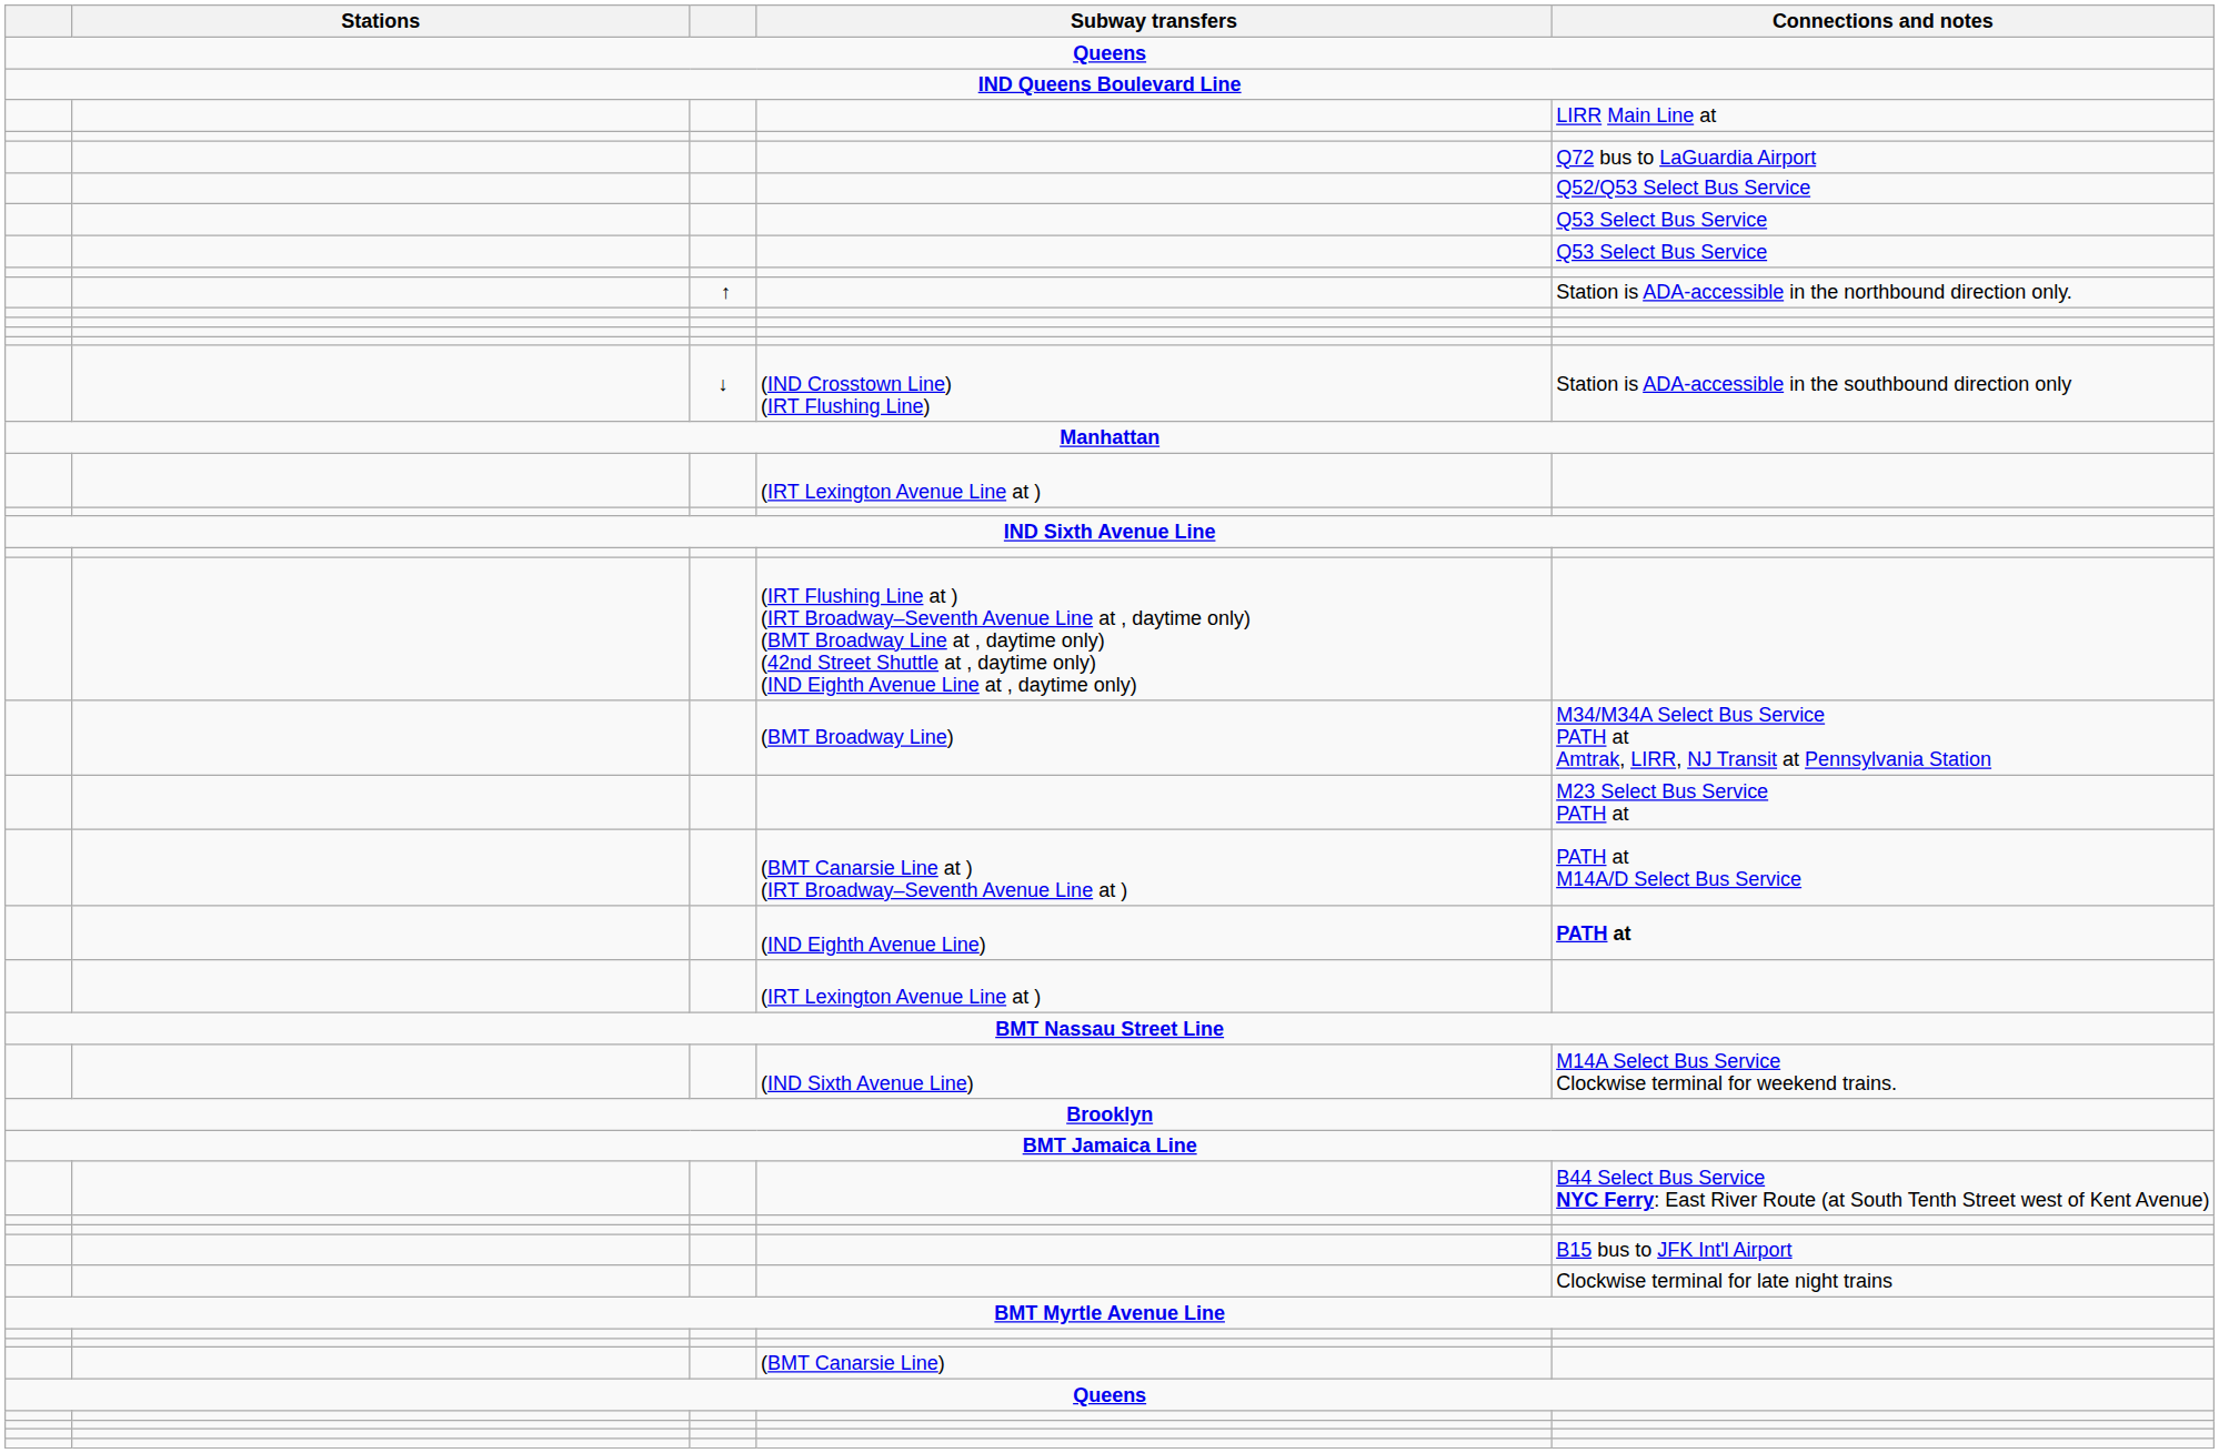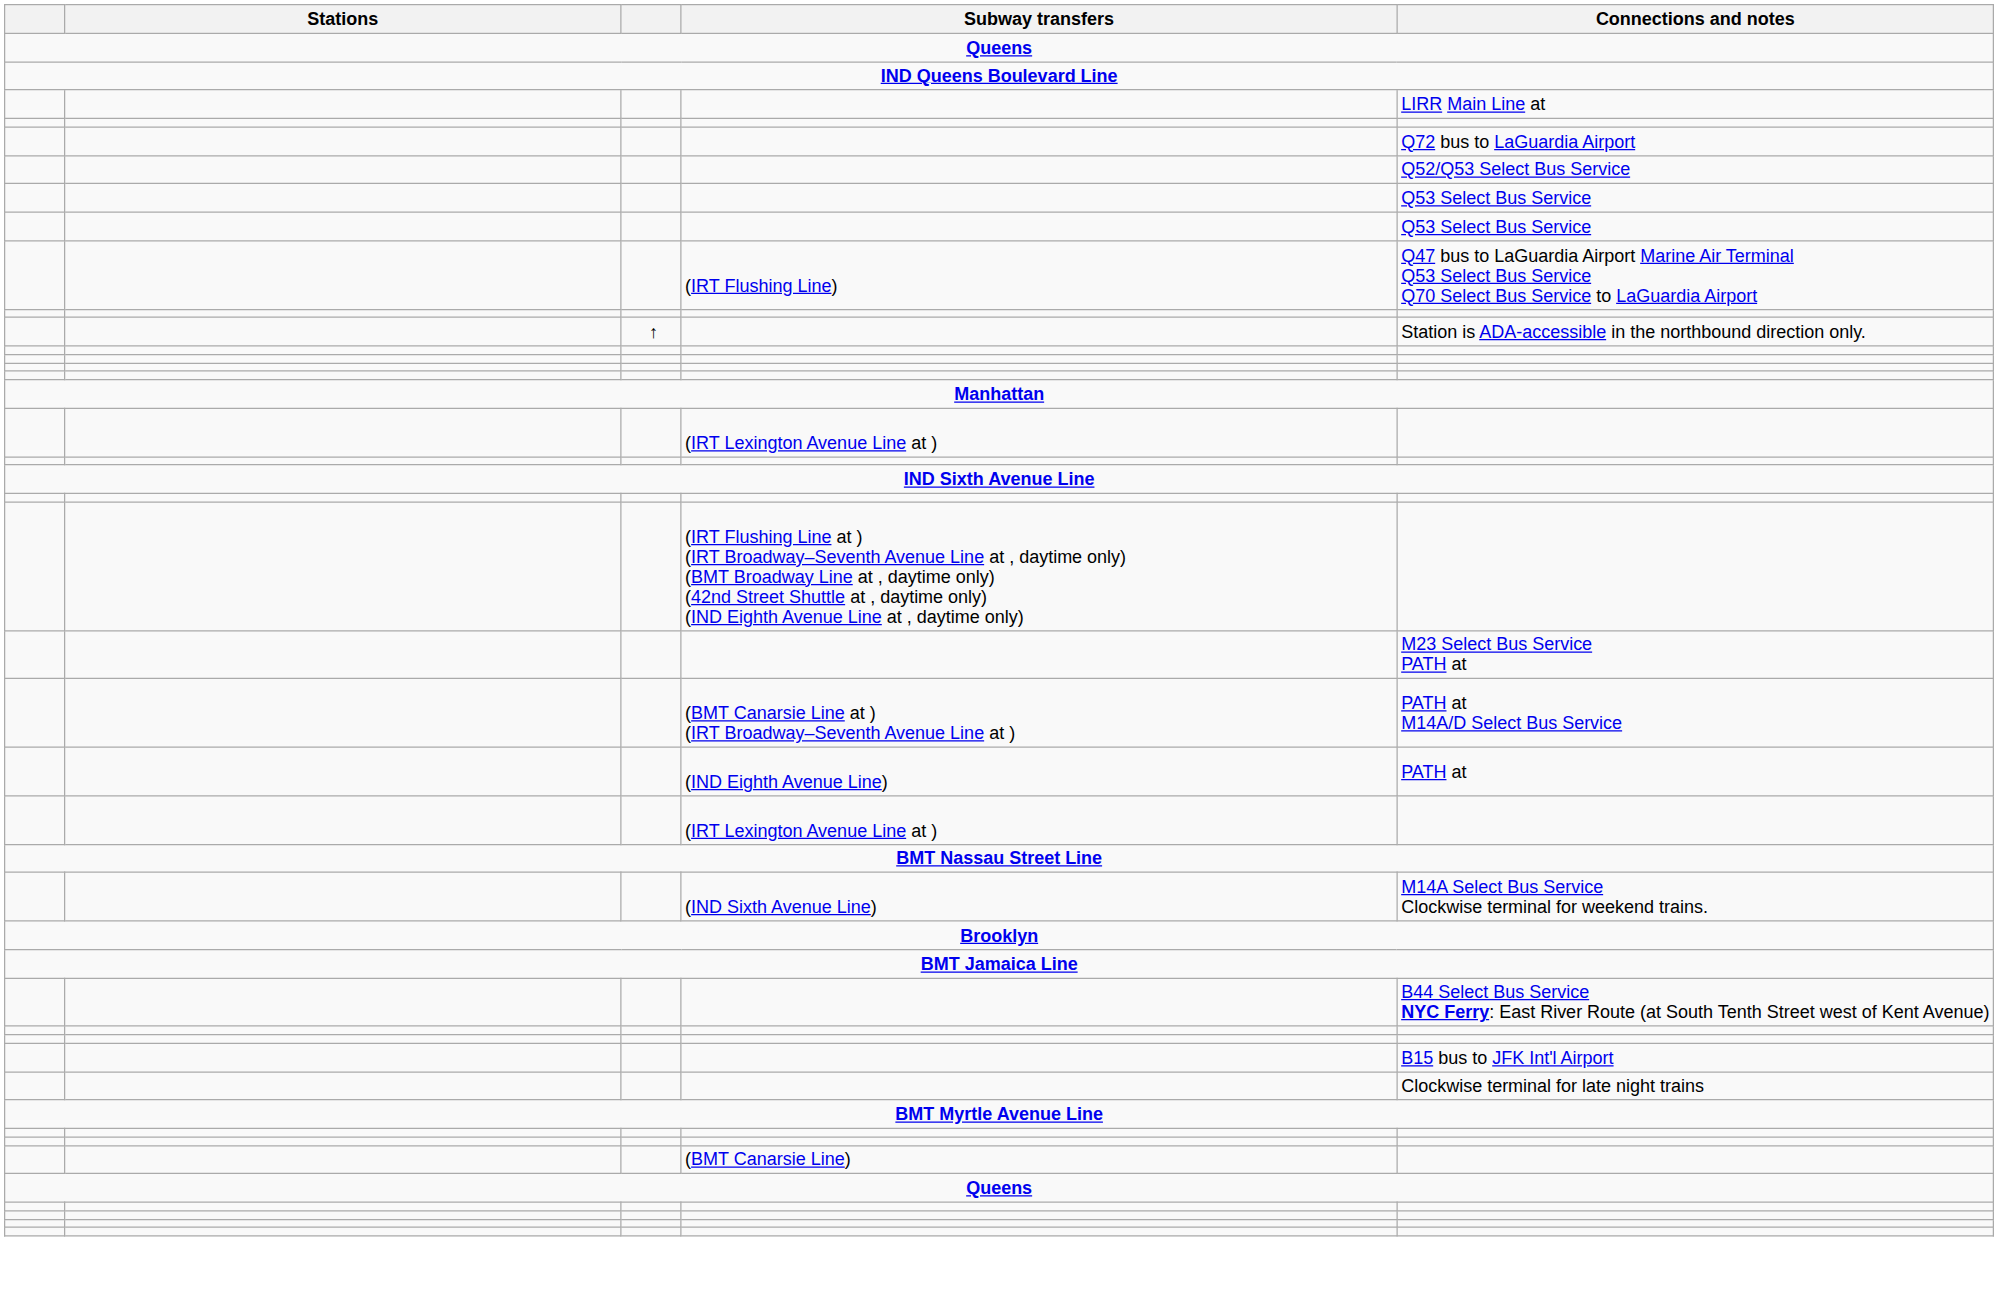 <table class="wikitable collapsible" style="font-size:90%" summary="Service information for the M train and its stations, including service times, ADA-accessibility, subway transfers, and non-subway connections.">
 <tr>
 <th width="3%"></th>
 <th width=28%>Stations</th>
 <th width=3%></th>
 <th width=36%>Subway transfers</th>
 <th width=30%>Connections and notes</th>
 </tr>
 <tr>
 <td colspan="5" style="font-weight:bold; text-align:center"><a href='#'>Queens</a></td>
 </tr>
 <tr>
 <td colspan="5" style="font-weight:bold; text-align:center"><a href='#'>IND Queens Boulevard Line</a></td>
 </tr>
 <tr>
 <td align="center"></td>
 <td></td>
 <td align="center"></td>
 <td></td>
 <td><a href='#'>LIRR</a> <a href='#'>Main Line</a> at </td>
 </tr>
 <tr>
 <td align="center"></td>
 <td></td>
 <td></td>
 <td></td>
 <td></td>
 </tr>
 <tr>
 <td align="center"></td>
 <td></td>
 <td></td>
 <td></td>
 <td><a href='#'>Q72</a> bus to <a href='#'>LaGuardia Airport</a></td>
 </tr>
 <tr>
 <td align="center"></td>
 <td></td>
 <td></td>
 <td></td>
 <td><a href='#'>Q52/Q53 Select Bus Service</a></td>
 </tr>
 <tr>
 <td align="center"></td>
 <td></td>
 <td></td>
 <td></td>
 <td><a href='#'>Q53 Select Bus Service</a></td>
 </tr>
 <tr>
 <td align="center"></td>
 <td></td>
 <td></td>
 <td></td>
 <td><a href='#'>Q53 Select Bus Service</a></td>
 </tr>
 <tr>
 <td align="center"></td>
 <td></td>
+<td align="center"></td>
+<td><br> (<a href='#'>IRT Flushing Line</a>)</td>
+<td><a href='#'>Q47</a> bus to LaGuardia Airport <a href='#'>Marine Air Terminal</a><br><a href='#'>Q53 Select Bus Service</a><br><a href='#'>Q70 Select Bus Service</a> to <a href='#'>LaGuardia Airport</a></td>
+</tr>
+<tr>
+<td align="center"></td>
+<td></td>
 <td></td>
 <td></td>
 <td></td>
 </tr>
 <tr>
 <td align="center"></td>
 <td></td>
 <td align=center> ↑</td>
 <td></td>
 <td>Station is <a href='#'>ADA-accessible</a> in the northbound direction only.</td>
 </tr>
 <tr>
 <td align="center"></td>
 <td></td>
 <td></td>
 <td></td>
 <td></td>
 </tr>
 <tr>
 <td align="center"></td>
 <td></td>
 <td></td>
 <td></td>
 <td></td>
 </tr>
 <tr>
 <td align="center"></td>
 <td></td>
 <td></td>
 <td></td>
 <td></td>
 </tr>
 <tr>
 <td align="center"></td>
 <td></td>
 <td style="text-align:center;"></td>
 <td></td>
 <td></td>
 </tr>
 <tr>
-<td align="center"></td>
-<td></td>
-<td align="center"> ↓</td>
-<td><br> (<a href='#'>IND Crosstown Line</a>)<br> (<a href='#'>IRT Flushing Line</a>)</td>
-<td>Station is <a href='#'>ADA-accessible</a> in the southbound direction only</td>
-</tr>
-<tr>
 <td colspan="5" style="font-weight:bold; text-align:center"><a href='#'>Manhattan</a></td>
 </tr>
 <tr>
 <td align="center"></td>
 <td></td>
 <td align="center"></td>
 <td><br> (<a href='#'>IRT Lexington Avenue Line</a> at )</td>
 <td></td>
 </tr>
 <tr>
 <td align="center"></td>
 <td></td>
 <td></td>
 <td></td>
 <td></td>
 </tr>
 <tr>
 <td colspan="5" style="font-weight:bold; text-align:center"><a href='#'>IND Sixth Avenue Line</a></td>
 </tr>
 <tr>
 <td align="center"></td>
 <td></td>
 <td align="center"></td>
 <td> </td>
 <td></td>
 </tr>
 <tr>
 <td align="center"></td>
 <td></td>
 <td align="center"></td>
 <td>  <br> (<a href='#'>IRT Flushing Line</a> at )<br> (<a href='#'>IRT Broadway–Seventh Avenue Line</a> at , daytime only)<br> (<a href='#'>BMT Broadway Line</a> at , daytime only)<br> (<a href='#'>42nd Street Shuttle</a> at , daytime only)<br> (<a href='#'>IND Eighth Avenue Line</a> at , daytime only)</td>
 <td></td>
 </tr>
 <tr>
 <td align="center"></td>
 <td></td>
-<td align="center"></td>
-<td>  (<a href='#'>BMT Broadway Line</a>)</td>
-<td><a href='#'>M34/M34A Select Bus Service</a><br><a href='#'>PATH</a> at <br><a href='#'>Amtrak</a>, <a href='#'>LIRR</a>, <a href='#'>NJ Transit</a> at <a href='#'>Pennsylvania Station</a></td>
-</tr>
-<tr>
-<td align="center"></td>
-<td></td>
 <td></td>
 <td></td>
 <td><a href='#'>M23 Select Bus Service</a><br><a href='#'>PATH</a> at </td>
 </tr>
 <tr>
 <td align="center"></td>
 <td></td>
 <td align=center></td>
 <td><br> (<a href='#'>BMT Canarsie Line</a> at )<br> (<a href='#'>IRT Broadway–Seventh Avenue Line</a> at )</td>
 <td><a href='#'>PATH</a> at <br><a href='#'>M14A/D Select Bus Service</a></td>
 </tr>
 <tr>
 <td align="center"></td>
 <td></td>
 <td align="center"></td>
 <td>  <br> (<a href='#'>IND Eighth Avenue Line</a>)</td>
-<td><strong><a href='#'>PATH</a> at </strong></td>
+<td><a href='#'>PATH</a> at </td>
 </tr>
 <tr>
 <td align="center"></td>
 <td></td>
 <td align="center"></td>
 <td>  <br> (<a href='#'>IRT Lexington Avenue Line</a> at )</td>
 <td></td>
 </tr>
 <tr>
 <td colspan="5" style="font-weight:bold; text-align:center"><a href='#'>BMT Nassau Street Line</a></td>
 </tr>
 <tr>
 <td align="center"></td>
 <td></td>
 <td></td>
 <td><br> (<a href='#'>IND Sixth Avenue Line</a>)</td>
 <td><a href='#'>M14A Select Bus Service</a><br>Clockwise terminal for weekend trains.</td>
 </tr>
 <tr>
 <td colspan="5" style="font-weight:bold; text-align:center"><a href='#'>Brooklyn</a></td>
 </tr>
 <tr>
 <td colspan="5" style="font-weight:bold; text-align:center"><a href='#'>BMT Jamaica Line</a></td>
 </tr>
 <tr>
 <td align="center"></td>
 <td></td>
 <td align="center"></td>
 <td></td>
 <td><a href='#'>B44 Select Bus Service</a> <br> <strong><a href='#'>NYC Ferry</a></strong>: East River Route (at South Tenth Street west of Kent Avenue)</td>
 </tr>
 <tr>
 <td align="center"></td>
 <td></td>
 <td></td>
 <td></td>
 <td></td>
 </tr>
 <tr>
 <td align="center"></td>
 <td></td>
 <td></td>
 <td></td>
 <td></td>
 </tr>
 <tr>
 <td align="center"></td>
 <td></td>
 <td align="center"></td>
 <td></td>
 <td><a href='#'>B15</a> bus to <a href='#'>JFK Int'l Airport</a></td>
 </tr>
 <tr>
 <td align="center"></td>
 <td></td>
 <td></td>
 <td></td>
 <td>Clockwise terminal for late night trains</td>
 </tr>
 <tr>
 <td colspan="5" style="font-weight:bold; text-align:center"><a href='#'>BMT Myrtle Avenue Line</a></td>
 </tr>
 <tr>
 <td align="center"></td>
 <td></td>
 <td></td>
 <td></td>
 <td></td>
 </tr>
 <tr>
 <td align="center"></td>
 <td></td>
 <td></td>
 <td></td>
 <td></td>
 </tr>
 <tr>
 <td align="center"></td>
 <td></td>
 <td align="center"></td>
 <td> (<a href='#'>BMT Canarsie Line</a>)</td>
 <td></td>
 </tr>
 <tr>
 <td colspan="5" style="font-weight:bold; text-align:center"><a href='#'>Queens</a></td>
 </tr>
 <tr>
 <td align="center"></td>
 <td></td>
 <td></td>
 <td></td>
 <td></td>
 </tr>
 <tr>
 <td align="center"></td>
 <td></td>
 <td></td>
 <td></td>
 <td></td>
 </tr>
 <tr>
 <td align="center"></td>
 <td></td>
 <td></td>
 <td></td>
 <td></td>
 </tr>
 <tr>
 <td align="center"></td>
 <td></td>
 <td align="center"></td>
 <td></td>
 <td></td>
 </tr>
 </table>
